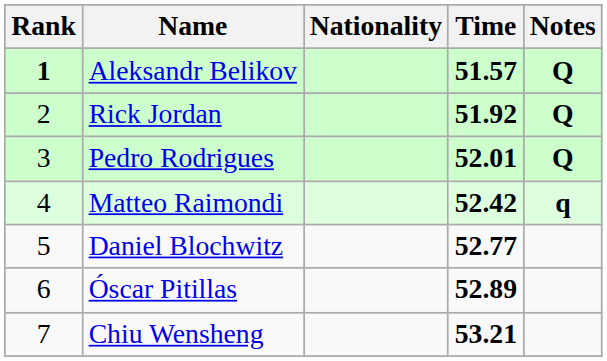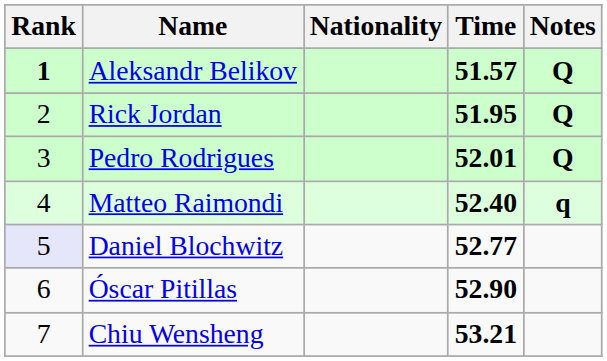 <table class="wikitable sortable" style="text-align:center">
 <tr>
 <th>Rank</th>
 <th>Name</th>
 <th>Nationality</th>
 <th>Time</th>
 <th>Notes</th>
 </tr>
 <tr bgcolor=ccffcc>
 <td><strong>1</strong></td>
 <td align=left><a href='#'>Aleksandr Belikov</a></td>
 <td align=left></td>
 <td><strong>51.57</strong></td>
 <td><strong>Q</strong></td>
 </tr>
 <tr bgcolor=ccffcc>
 <td>2</td>
 <td align=left><a href='#'>Rick Jordan</a></td>
 <td align=left></td>
-<td><strong>51.92</strong></td>
+<td><strong>51.95</strong></td>
 <td><strong>Q</strong></td>
 </tr>
 <tr bgcolor=ccffcc>
 <td>3</td>
 <td align=left><a href='#'>Pedro Rodrigues</a></td>
 <td align=left></td>
 <td><strong>52.01</strong></td>
 <td><strong>Q</strong></td>
 </tr>
 <tr bgcolor=ddffdd>
 <td>4</td>
 <td align=left><a href='#'>Matteo Raimondi</a></td>
 <td align=left></td>
-<td><strong>52.42</strong></td>
+<td><strong>52.40</strong></td>
 <td><strong>q</strong></td>
 </tr>
 <tr>
-<td>5</td>
+<td style="background: lavender;">5</td>
 <td align=left><a href='#'>Daniel Blochwitz</a></td>
 <td align=left></td>
 <td><strong>52.77</strong></td>
 <td></td>
 </tr>
 <tr>
 <td>6</td>
 <td align=left><a href='#'>Óscar Pitillas</a></td>
 <td align=left></td>
-<td><strong>52.89</strong></td>
+<td><strong>52.90</strong></td>
 <td></td>
 </tr>
 <tr>
 <td>7</td>
 <td align=left><a href='#'>Chiu Wensheng</a></td>
 <td align=left></td>
 <td><strong>53.21</strong></td>
 <td></td>
 </tr>
 </table>
